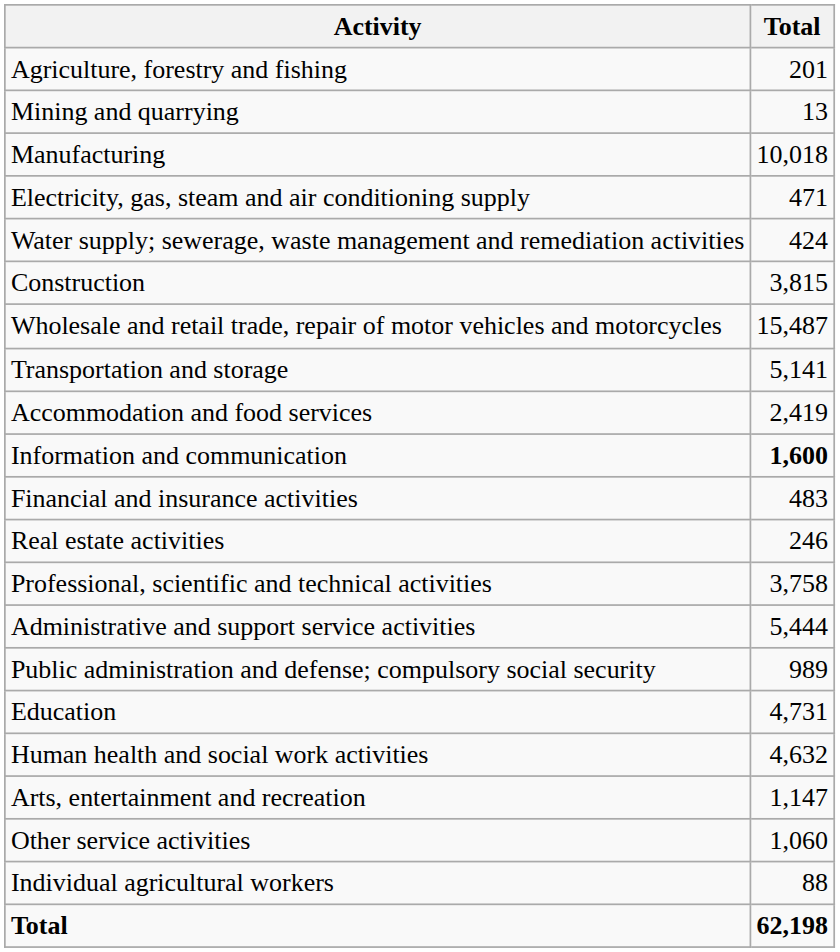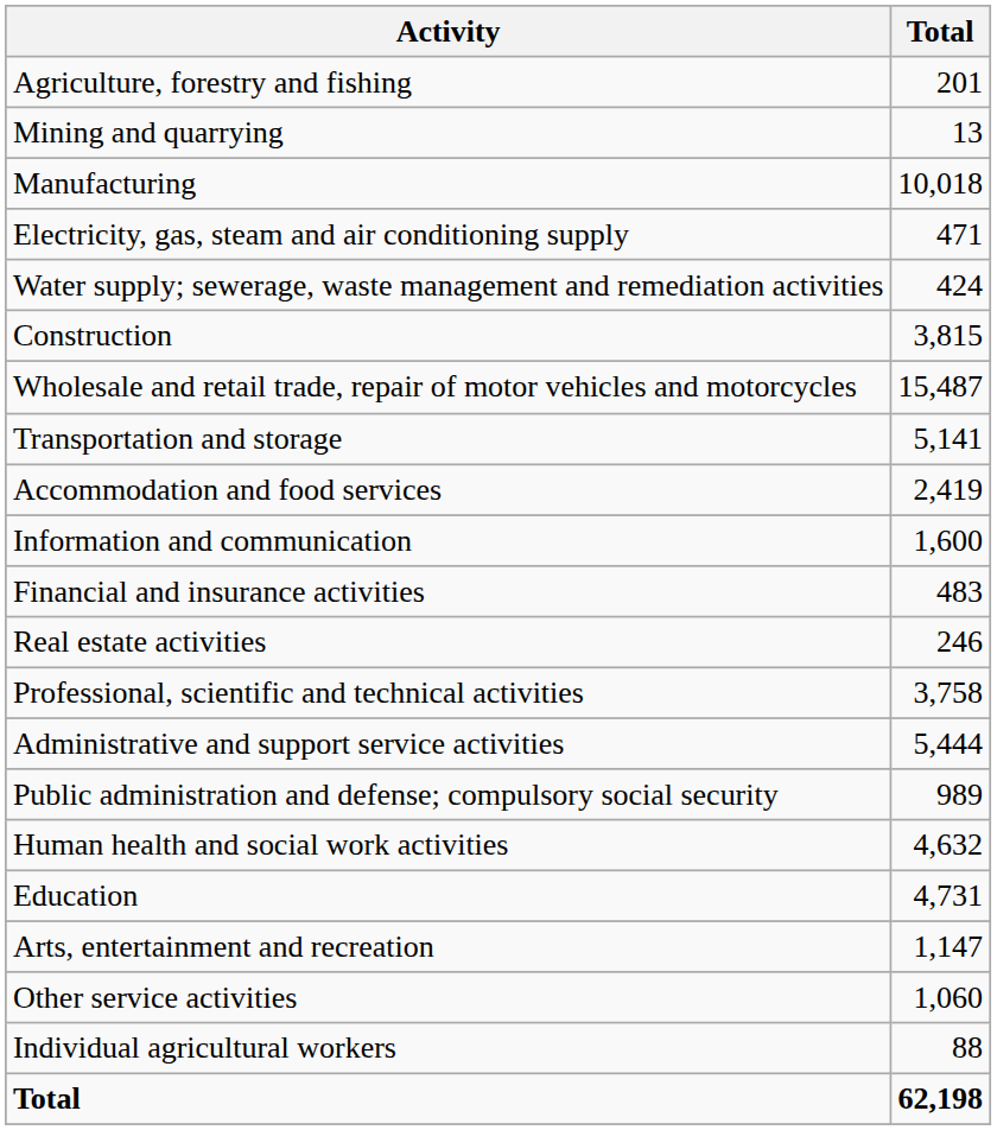 <table class="wikitable sortable" style="font-size:95%;">
 <tr>
 <th>Activity</th>
 <th>Total</th>
 </tr>
 <tr>
 <td>Agriculture, forestry and fishing</td>
 <td align="right">201</td>
 </tr>
 <tr>
 <td>Mining and quarrying</td>
 <td align="right">13</td>
 </tr>
 <tr>
 <td>Manufacturing</td>
 <td align="right">10,018</td>
 </tr>
 <tr>
 <td>Electricity, gas, steam and air conditioning supply</td>
 <td align="right">471</td>
 </tr>
 <tr>
 <td>Water supply; sewerage, waste management and remediation activities</td>
 <td align="right">424</td>
 </tr>
 <tr>
 <td>Construction</td>
 <td align="right">3,815</td>
 </tr>
 <tr>
 <td>Wholesale and retail trade, repair of motor vehicles and motorcycles</td>
 <td align="right">15,487</td>
 </tr>
 <tr>
 <td>Transportation and storage</td>
 <td align="right">5,141</td>
 </tr>
 <tr>
 <td>Accommodation and food services</td>
 <td align="right">2,419</td>
 </tr>
 <tr>
 <td>Information and communication</td>
-<td align="right"><strong>1,600</strong></td>
+<td align="right">1,600</td>
 </tr>
 <tr>
 <td>Financial and insurance activities</td>
 <td align="right">483</td>
 </tr>
 <tr>
 <td>Real estate activities</td>
 <td align="right">246</td>
 </tr>
 <tr>
 <td>Professional, scientific and technical activities</td>
 <td align="right">3,758</td>
 </tr>
 <tr>
 <td>Administrative and support service activities</td>
 <td align="right">5,444</td>
 </tr>
 <tr>
 <td>Public administration and defense; compulsory social security</td>
 <td align="right">989</td>
 </tr>
 <tr>
+<td>Human health and social work activities</td>
+<td align="right">4,632</td>
+</tr>
+<tr>
 <td>Education</td>
 <td align="right">4,731</td>
-</tr>
-<tr>
-<td>Human health and social work activities</td>
-<td align="right">4,632</td>
 </tr>
 <tr>
 <td>Arts, entertainment and recreation</td>
 <td align="right">1,147</td>
 </tr>
 <tr>
 <td>Other service activities</td>
 <td align="right">1,060</td>
 </tr>
 <tr>
 <td>Individual agricultural workers</td>
 <td align="right">88</td>
 </tr>
 <tr class="sortbottom">
 <td><strong>Total</strong></td>
 <td align="right"><strong>62,198</strong></td>
 </tr>
 </table>
